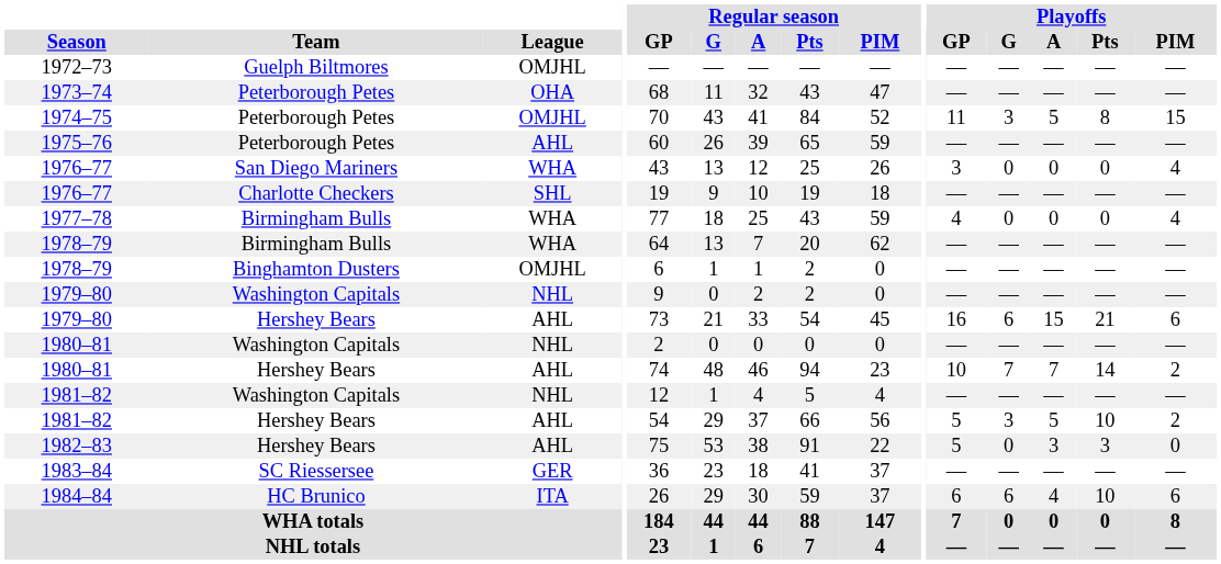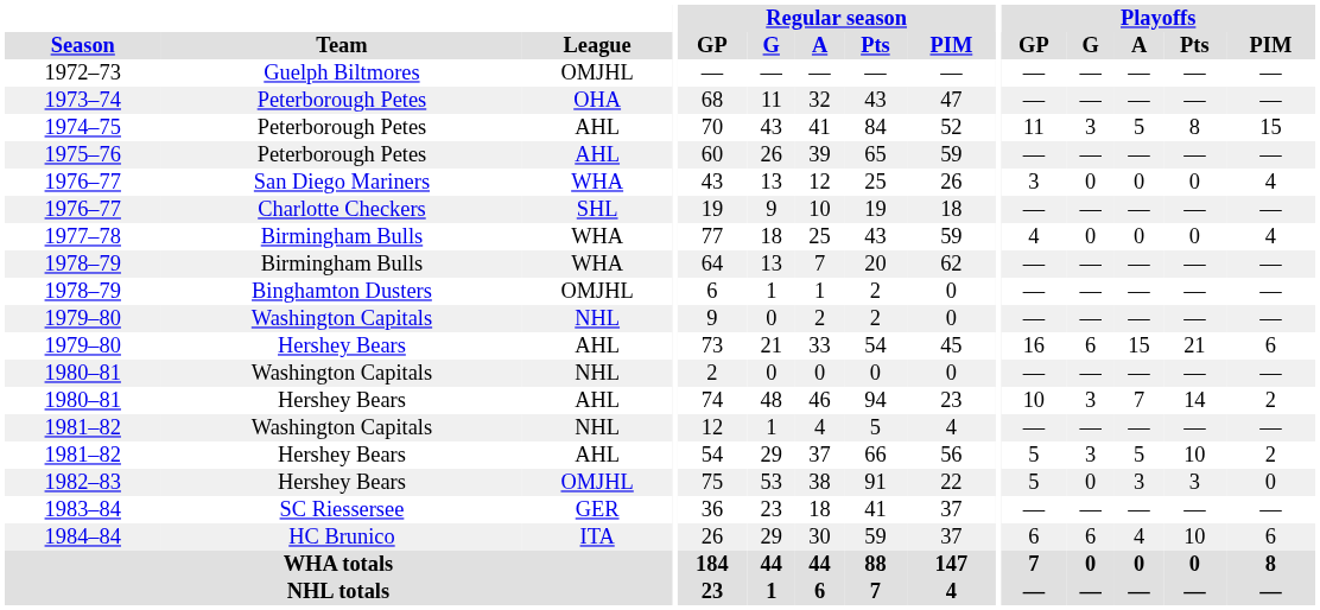 <table border="0" cellpadding="1" cellspacing="0" style="text-align:center; width:60em">
 <tr bgcolor="#e0e0e0">
 <th colspan="3" bgcolor="#ffffff"></th>
 <th rowspan="100" bgcolor="#ffffff"></th>
 <th colspan="5"><a href='#'>Regular season</a></th>
 <th rowspan="100" bgcolor="#ffffff"></th>
 <th colspan="5"><a href='#'>Playoffs</a></th>
 </tr>
 <tr bgcolor="#e0e0e0">
 <th><a href='#'>Season</a></th>
 <th>Team</th>
 <th>League</th>
 <th>GP</th>
 <th><a href='#'>G</a></th>
 <th><a href='#'>A</a></th>
 <th><a href='#'>Pts</a></th>
 <th><a href='#'>PIM</a></th>
 <th>GP</th>
 <th>G</th>
 <th>A</th>
 <th>Pts</th>
 <th>PIM</th>
 </tr>
 <tr>
 <td>1972–73</td>
 <td><a href='#'>Guelph Biltmores</a></td>
 <td>OMJHL</td>
 <td>—</td>
 <td>—</td>
 <td>—</td>
 <td>—</td>
 <td>—</td>
 <td>—</td>
 <td>—</td>
 <td>—</td>
 <td>—</td>
 <td>—</td>
 </tr>
 <tr bgcolor="#f0f0f0">
 <td><a href='#'>1973–74</a></td>
 <td><a href='#'>Peterborough Petes</a></td>
 <td><a href='#'>OHA</a></td>
 <td>68</td>
 <td>11</td>
 <td>32</td>
 <td>43</td>
 <td>47</td>
 <td>—</td>
 <td>—</td>
 <td>—</td>
 <td>—</td>
 <td>—</td>
 </tr>
 <tr>
 <td><a href='#'>1974–75</a></td>
 <td>Peterborough Petes</td>
-<td><a href='#'>OMJHL</a></td>
+<td>AHL</td>
 <td>70</td>
 <td>43</td>
 <td>41</td>
 <td>84</td>
 <td>52</td>
 <td>11</td>
 <td>3</td>
 <td>5</td>
 <td>8</td>
 <td>15</td>
 </tr>
 <tr bgcolor="#f0f0f0">
 <td><a href='#'>1975–76</a></td>
 <td>Peterborough Petes</td>
 <td><a href='#'>AHL</a></td>
 <td>60</td>
 <td>26</td>
 <td>39</td>
 <td>65</td>
 <td>59</td>
 <td>—</td>
 <td>—</td>
 <td>—</td>
 <td>—</td>
 <td>—</td>
 </tr>
 <tr>
 <td><a href='#'>1976–77</a></td>
 <td><a href='#'>San Diego Mariners</a></td>
 <td><a href='#'>WHA</a></td>
 <td>43</td>
 <td>13</td>
 <td>12</td>
 <td>25</td>
 <td>26</td>
 <td>3</td>
 <td>0</td>
 <td>0</td>
 <td>0</td>
 <td>4</td>
 </tr>
 <tr bgcolor="#f0f0f0">
 <td><a href='#'>1976–77</a></td>
 <td><a href='#'>Charlotte Checkers</a></td>
 <td><a href='#'>SHL</a></td>
 <td>19</td>
 <td>9</td>
 <td>10</td>
 <td>19</td>
 <td>18</td>
 <td>—</td>
 <td>—</td>
 <td>—</td>
 <td>—</td>
 <td>—</td>
 </tr>
 <tr>
 <td><a href='#'>1977–78</a></td>
 <td><a href='#'>Birmingham Bulls</a></td>
 <td>WHA</td>
 <td>77</td>
 <td>18</td>
 <td>25</td>
 <td>43</td>
 <td>59</td>
 <td>4</td>
 <td>0</td>
 <td>0</td>
 <td>0</td>
 <td>4</td>
 </tr>
 <tr bgcolor="#f0f0f0">
 <td><a href='#'>1978–79</a></td>
 <td>Birmingham Bulls</td>
 <td>WHA</td>
 <td>64</td>
 <td>13</td>
 <td>7</td>
 <td>20</td>
 <td>62</td>
 <td>—</td>
 <td>—</td>
 <td>—</td>
 <td>—</td>
 <td>—</td>
 </tr>
 <tr>
 <td><a href='#'>1978–79</a></td>
 <td><a href='#'>Binghamton Dusters</a></td>
 <td>OMJHL</td>
 <td>6</td>
 <td>1</td>
 <td>1</td>
 <td>2</td>
 <td>0</td>
 <td>—</td>
 <td>—</td>
 <td>—</td>
 <td>—</td>
 <td>—</td>
 </tr>
 <tr bgcolor="#f0f0f0">
 <td><a href='#'>1979–80</a></td>
 <td><a href='#'>Washington Capitals</a></td>
 <td><a href='#'>NHL</a></td>
 <td>9</td>
 <td>0</td>
 <td>2</td>
 <td>2</td>
 <td>0</td>
 <td>—</td>
 <td>—</td>
 <td>—</td>
 <td>—</td>
 <td>—</td>
 </tr>
 <tr>
 <td><a href='#'>1979–80</a></td>
 <td><a href='#'>Hershey Bears</a></td>
 <td>AHL</td>
 <td>73</td>
 <td>21</td>
 <td>33</td>
 <td>54</td>
 <td>45</td>
 <td>16</td>
 <td>6</td>
 <td>15</td>
 <td>21</td>
 <td>6</td>
 </tr>
 <tr bgcolor="#f0f0f0">
 <td><a href='#'>1980–81</a></td>
 <td>Washington Capitals</td>
 <td>NHL</td>
 <td>2</td>
 <td>0</td>
 <td>0</td>
 <td>0</td>
 <td>0</td>
 <td>—</td>
 <td>—</td>
 <td>—</td>
 <td>—</td>
 <td>—</td>
 </tr>
 <tr>
 <td><a href='#'>1980–81</a></td>
 <td>Hershey Bears</td>
 <td>AHL</td>
 <td>74</td>
 <td>48</td>
 <td>46</td>
 <td>94</td>
 <td>23</td>
 <td>10</td>
-<td>7</td>
+<td>3</td>
 <td>7</td>
 <td>14</td>
 <td>2</td>
 </tr>
 <tr bgcolor="#f0f0f0">
 <td><a href='#'>1981–82</a></td>
 <td>Washington Capitals</td>
 <td>NHL</td>
 <td>12</td>
 <td>1</td>
 <td>4</td>
 <td>5</td>
 <td>4</td>
 <td>—</td>
 <td>—</td>
 <td>—</td>
 <td>—</td>
 <td>—</td>
 </tr>
 <tr>
 <td><a href='#'>1981–82</a></td>
 <td>Hershey Bears</td>
 <td>AHL</td>
 <td>54</td>
 <td>29</td>
 <td>37</td>
 <td>66</td>
 <td>56</td>
 <td>5</td>
 <td>3</td>
 <td>5</td>
 <td>10</td>
 <td>2</td>
 </tr>
 <tr bgcolor="#f0f0f0">
 <td><a href='#'>1982–83</a></td>
 <td>Hershey Bears</td>
-<td>AHL</td>
+<td><a href='#'>OMJHL</a></td>
 <td>75</td>
 <td>53</td>
 <td>38</td>
 <td>91</td>
 <td>22</td>
 <td>5</td>
 <td>0</td>
 <td>3</td>
 <td>3</td>
 <td>0</td>
 </tr>
 <tr>
 <td><a href='#'>1983–84</a></td>
 <td><a href='#'>SC Riessersee</a></td>
 <td><a href='#'>GER</a></td>
 <td>36</td>
 <td>23</td>
 <td>18</td>
 <td>41</td>
 <td>37</td>
 <td>—</td>
 <td>—</td>
 <td>—</td>
 <td>—</td>
 <td>—</td>
 </tr>
 <tr bgcolor="#f0f0f0">
 <td><a href='#'>1984–84</a></td>
 <td><a href='#'>HC Brunico</a></td>
 <td><a href='#'>ITA</a></td>
 <td>26</td>
 <td>29</td>
 <td>30</td>
 <td>59</td>
 <td>37</td>
 <td>6</td>
 <td>6</td>
 <td>4</td>
 <td>10</td>
 <td>6</td>
 </tr>
 <tr bgcolor="#e0e0e0">
 <th colspan="3">WHA totals</th>
 <th>184</th>
 <th>44</th>
 <th>44</th>
 <th>88</th>
 <th>147</th>
 <th>7</th>
 <th>0</th>
 <th>0</th>
 <th>0</th>
 <th>8</th>
 </tr>
 <tr bgcolor="#e0e0e0">
 <th colspan="3">NHL totals</th>
 <th>23</th>
 <th>1</th>
 <th>6</th>
 <th>7</th>
 <th>4</th>
 <th>—</th>
 <th>—</th>
 <th>—</th>
 <th>—</th>
 <th>—</th>
 </tr>
 </table>
